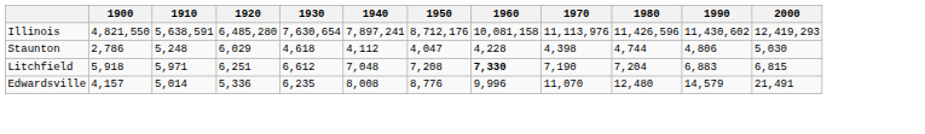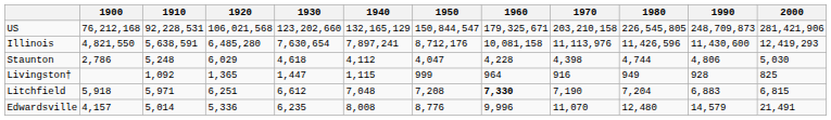 <table class="wikitable">
 <tr>
 <th></th>
 <th>1900</th>
 <th>1910</th>
 <th>1920</th>
 <th>1930</th>
 <th>1940</th>
 <th>1950</th>
 <th>1960</th>
 <th>1970</th>
 <th>1980</th>
 <th>1990</th>
 <th>2000</th>
 </tr>
 <tr>
+<td>US</td>
+<td>76,212,168</td>
+<td>92,228,531</td>
+<td>106,021,568</td>
+<td>123,202,660</td>
+<td>132,165,129</td>
+<td>150,844,547</td>
+<td>179,325,671</td>
+<td>203,210,158</td>
+<td>226,545,805</td>
+<td>248,709,873</td>
+<td>281,421,906</td>
+</tr>
+<tr>
 <td>Illinois</td>
 <td>4,821,550</td>
 <td>5,638,591</td>
 <td>6,485,280</td>
 <td>7,630,654</td>
 <td>7,897,241</td>
 <td>8,712,176</td>
 <td>10,081,158</td>
 <td>11,113,976</td>
 <td>11,426,596</td>
-<td>11,430,602</td>
+<td>11,430,600</td>
 <td>12,419,293</td>
 </tr>
 <tr>
 <td>Staunton</td>
 <td>2,786</td>
 <td>5,248</td>
 <td>6,029</td>
 <td>4,618</td>
 <td>4,112</td>
 <td>4,047</td>
 <td>4,228</td>
 <td>4,398</td>
 <td>4,744</td>
 <td>4,806</td>
 <td>5,030</td>
+</tr>
+<tr>
+<td>Livingston†</td>
+<td></td>
+<td>1,092</td>
+<td>1,365</td>
+<td>1,447</td>
+<td>1,115</td>
+<td>999</td>
+<td>964</td>
+<td>916</td>
+<td>949</td>
+<td>928</td>
+<td>825</td>
 </tr>
 <tr>
 <td>Litchfield</td>
 <td>5,918</td>
 <td>5,971</td>
 <td>6,251</td>
 <td>6,612</td>
 <td>7,048</td>
 <td>7,208</td>
 <td><strong>7,330</strong></td>
 <td>7,190</td>
 <td>7,204</td>
 <td>6,883</td>
 <td>6,815</td>
 </tr>
 <tr>
 <td>Edwardsville</td>
 <td>4,157</td>
 <td>5,014</td>
 <td>5,336</td>
 <td>6,235</td>
 <td>8,008</td>
 <td>8,776</td>
 <td>9,996</td>
 <td>11,070</td>
 <td>12,480</td>
 <td>14,579</td>
 <td>21,491</td>
 </tr>
 </table>
